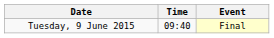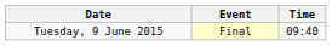 <table class = "wikitable" style="text-align:center;">
 <tr>
 <th width=220>Date</th>
+<th width=100>Event</th>
 <th width=50>Time</th>
-<th width=100>Event</th>
 </tr>
 <tr>
 <td>Tuesday, 9 June 2015</td>
+<td bgcolor=ffffcc>Final</td>
 <td>09:40</td>
-<td bgcolor=ffffcc>Final</td>
 </tr>
 </table>
